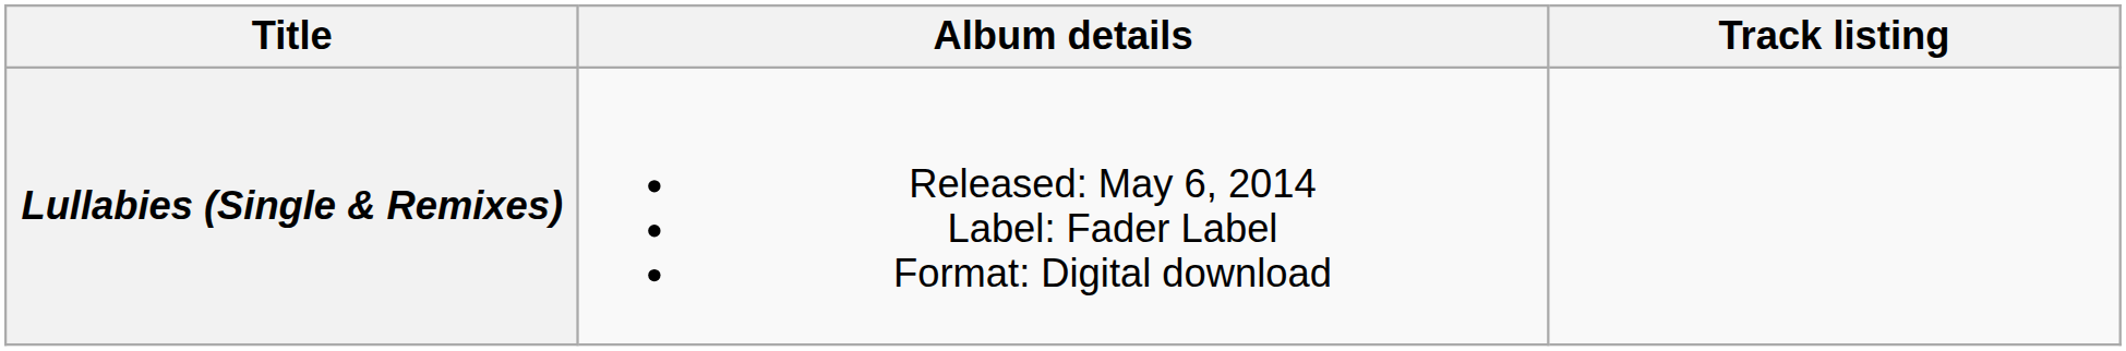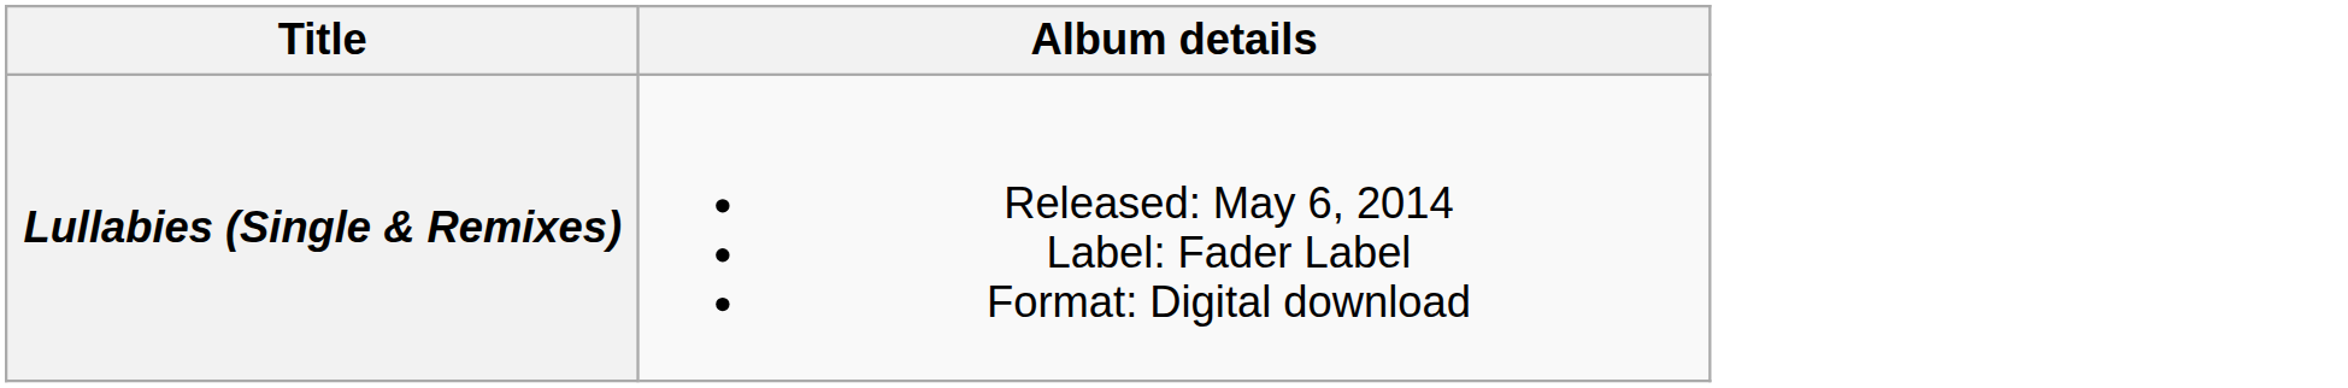 <table class="wikitable plainrowheaders" style="text-align:center;">
 <tr>
 <th scope="col" style="width:14em;">Title</th>
 <th scope="col" style="width:24em;">Album details</th>
-<th scope="col" style="width:14em;">Track listing</th>
 </tr>
 <tr>
 <th scope="row"><em>Lullabies (Single & Remixes)</em></th>
 <td><br><ul><li>Released: May 6, 2014</li><li>Label: Fader Label</li><li>Format: Digital download</li></ul></td>
-<td></td>
 </tr>
 </table>
